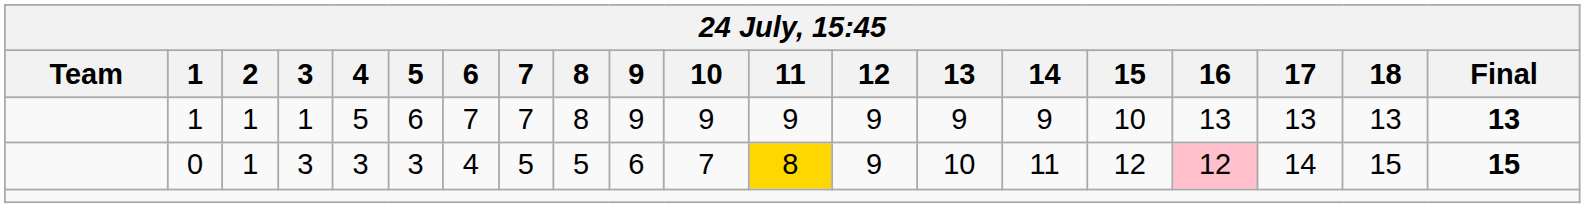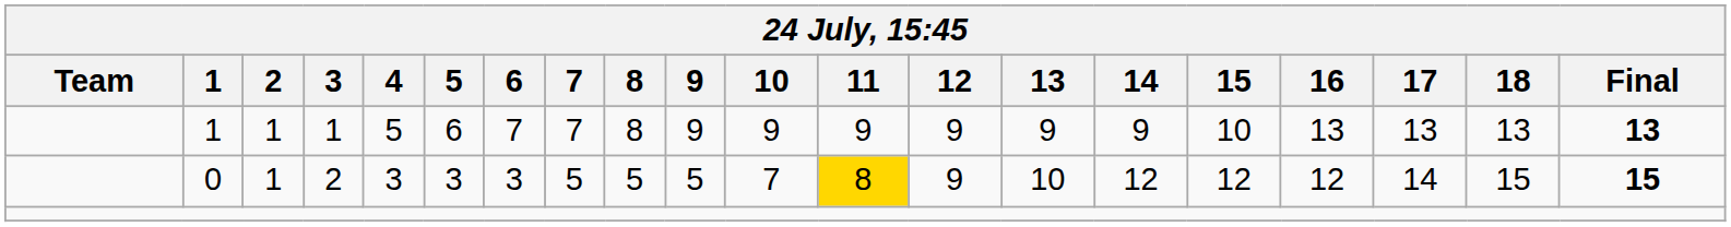 <table class=wikitable style="text-align:center; width: 55%">
 <tr>
 <th colspan=20><em>24 July, 15:45</em></th>
 </tr>
 <tr>
 <th>Team</th>
 <th>1</th>
 <th>2</th>
 <th>3</th>
 <th>4</th>
 <th>5</th>
 <th>6</th>
 <th>7</th>
 <th>8</th>
 <th>9</th>
 <th>10</th>
 <th>11</th>
 <th>12</th>
 <th>13</th>
 <th>14</th>
 <th>15</th>
 <th>16</th>
 <th>17</th>
 <th>18</th>
 <th>Final</th>
 </tr>
 <tr>
 <td align=left></td>
 <td>1</td>
 <td>1</td>
 <td>1</td>
 <td>5</td>
 <td>6</td>
 <td>7</td>
 <td>7</td>
 <td>8</td>
 <td>9</td>
 <td>9</td>
 <td>9</td>
 <td>9</td>
 <td>9</td>
 <td>9</td>
 <td>10</td>
 <td>13</td>
 <td>13</td>
 <td>13</td>
 <td><strong>13</strong></td>
 </tr>
 <tr>
 <td align=left><strong></strong></td>
 <td>0</td>
 <td>1</td>
+<td>2</td>
 <td>3</td>
 <td>3</td>
 <td>3</td>
-<td>4</td>
 <td>5</td>
 <td>5</td>
-<td>6</td>
+<td>5</td>
 <td>7</td>
 <td style="background: gold;">8</td>
 <td>9</td>
 <td>10</td>
-<td>11</td>
 <td>12</td>
-<td style="background: pink;">12</td>
+<td>12</td>
+<td>12</td>
 <td>14</td>
 <td>15</td>
 <td><strong>15</strong></td>
 </tr>
 <tr>
 <td colspan=20></td>
 </tr>
 </table>
